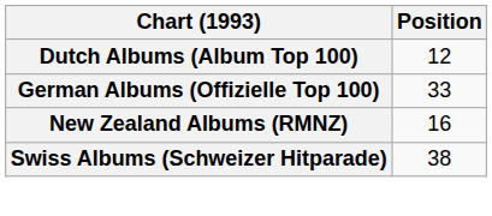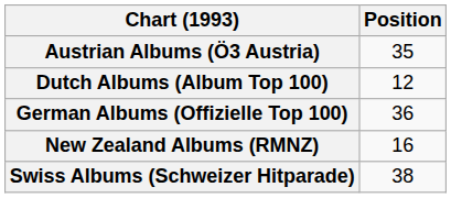 <table class="wikitable sortable plainrowheaders" style="text-align:center">
 <tr>
 <th scope="col">Chart (1993)</th>
 <th scope="col">Position</th>
+</tr>
+<tr>
+<th scope="row">Austrian Albums (Ö3 Austria)</th>
+<td>35</td>
 </tr>
 <tr>
 <th scope="row">Dutch Albums (Album Top 100)</th>
 <td>12</td>
 </tr>
 <tr>
 <th scope="row">German Albums (Offizielle Top 100)</th>
-<td>33</td>
+<td>36</td>
 </tr>
 <tr>
 <th scope="row">New Zealand Albums (RMNZ)</th>
 <td>16</td>
 </tr>
 <tr>
 <th scope="row">Swiss Albums (Schweizer Hitparade)</th>
 <td>38</td>
 </tr>
 </table>
